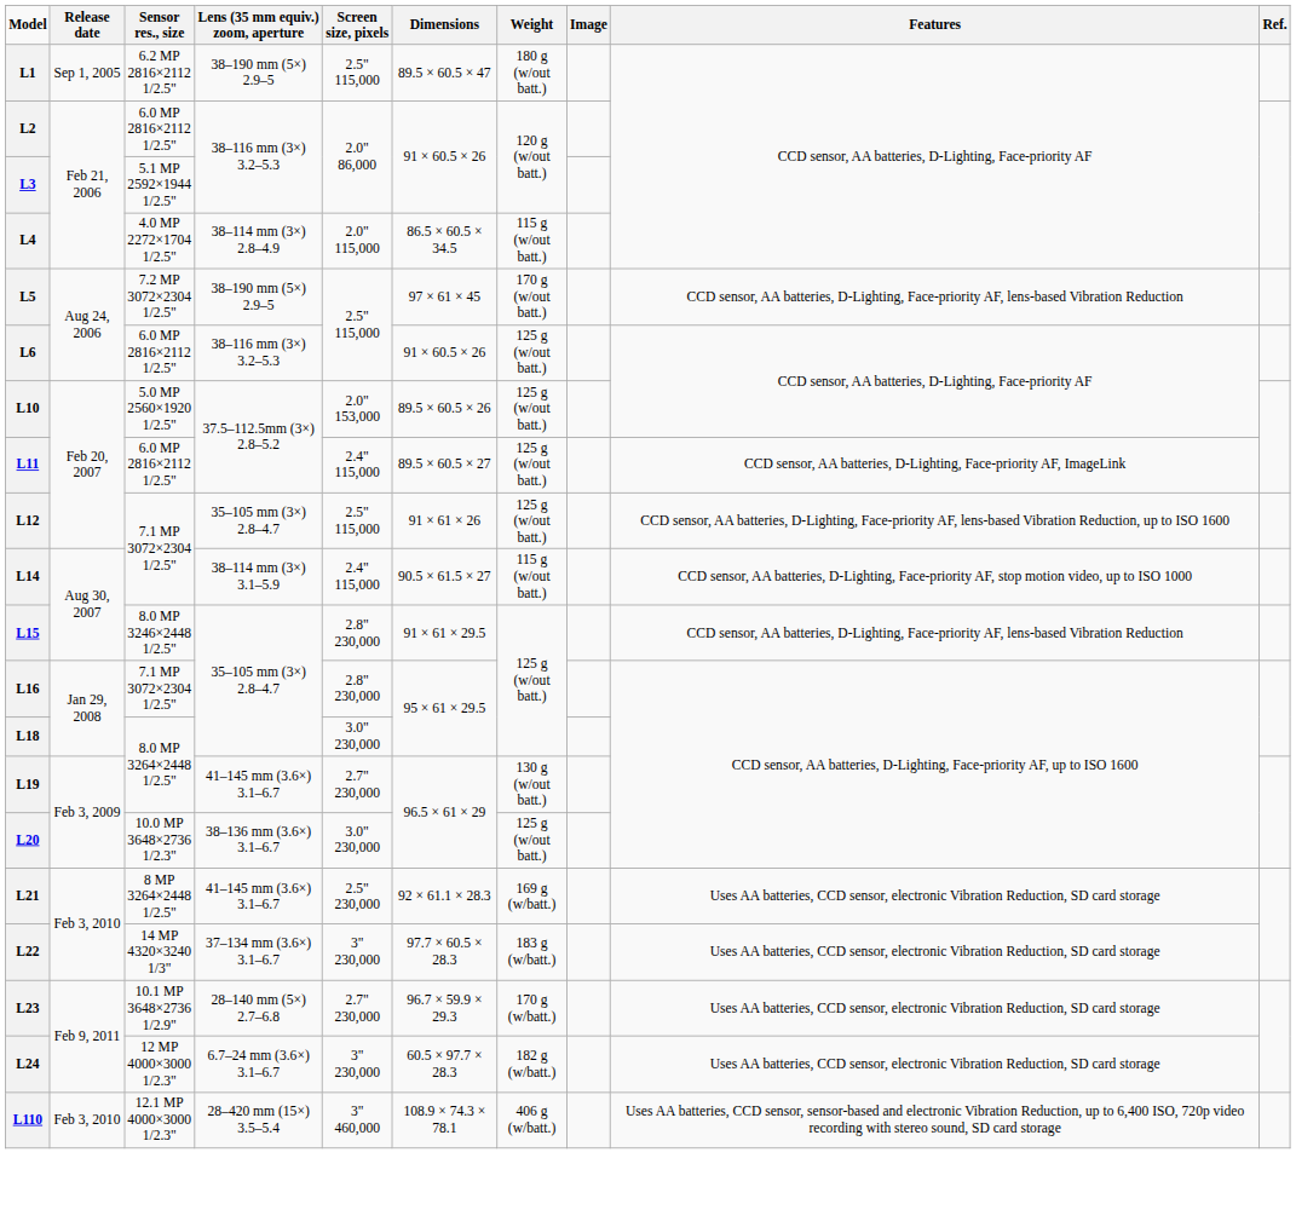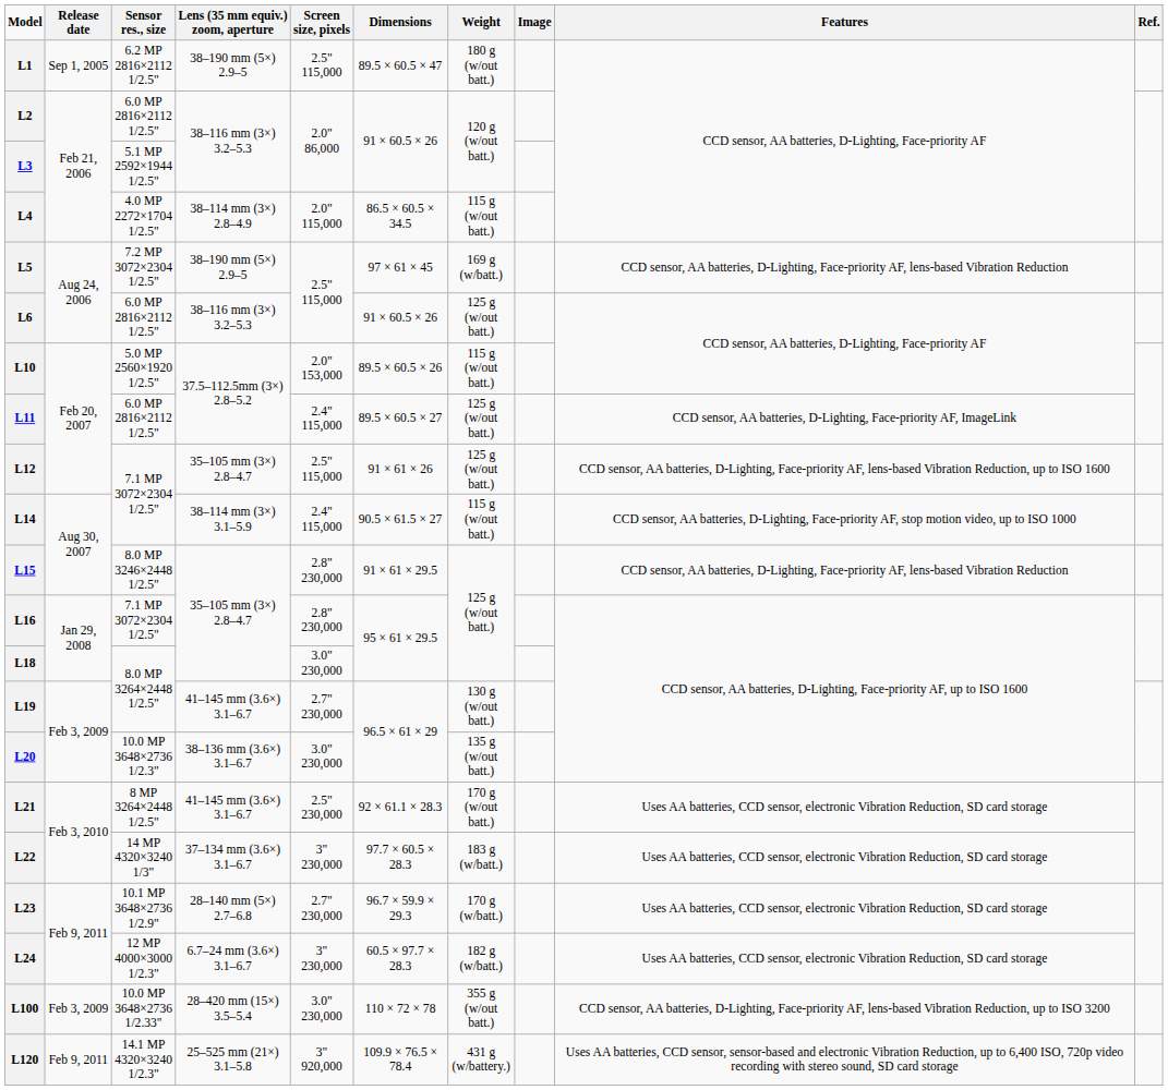 <table class="wikitable" style="font-size:85%; text-align: center">
 <tr>
 <td><strong>Model</strong></td>
 <th>Release date</th>
 <th>Sensor<br>res., size</th>
 <th>Lens (35 mm equiv.)<br>zoom, aperture</th>
 <th>Screen<br>size, pixels</th>
 <th>Dimensions<br></th>
 <th>Weight</th>
 <th>Image</th>
 <th>Features</th>
 <th>Ref.</th>
 </tr>
 <tr>
 <th>L1</th>
 <td>Sep 1, 2005</td>
 <td>6.2 MP<br>2816×2112<br>1/2.5"</td>
 <td>38–190 mm (5×)<br>2.9–5</td>
 <td>2.5"<br>115,000</td>
 <td>89.5 × 60.5 × 47</td>
 <td>180 g<br>(w/out batt.)</td>
 <td></td>
 <td rowspan="4">CCD sensor, AA batteries, D-Lighting, Face-priority AF</td>
 <td></td>
 </tr>
 <tr>
 <th>L2</th>
 <td rowspan="3">Feb 21, 2006</td>
 <td>6.0 MP<br>2816×2112<br>1/2.5"</td>
 <td rowspan="2">38–116 mm (3×)<br>3.2–5.3</td>
 <td rowspan="2">2.0"<br>86,000</td>
 <td rowspan="2">91 × 60.5 × 26</td>
 <td rowspan="2">120 g<br>(w/out batt.)</td>
 <td></td>
 <td rowspan="3"></td>
 </tr>
 <tr>
 <th><a href='#'>L3</a></th>
 <td>5.1 MP<br>2592×1944<br>1/2.5"</td>
 <td></td>
 </tr>
 <tr>
 <th>L4</th>
 <td>4.0 MP<br>2272×1704<br>1/2.5"</td>
 <td>38–114 mm (3×)<br>2.8–4.9</td>
 <td>2.0"<br>115,000</td>
 <td>86.5 × 60.5 × 34.5</td>
 <td>115 g<br>(w/out batt.)</td>
 <td></td>
 </tr>
 <tr>
 <th>L5</th>
 <td rowspan="2">Aug 24, 2006</td>
 <td>7.2 MP<br>3072×2304<br>1/2.5"</td>
 <td>38–190 mm (5×)<br>2.9–5</td>
 <td rowspan="2">2.5"<br>115,000</td>
 <td>97 × 61 × 45</td>
-<td>170 g<br>(w/out batt.)</td>
+<td>169 g<br>(w/batt.)</td>
 <td></td>
 <td>CCD sensor, AA batteries, D-Lighting, Face-priority AF, lens-based Vibration Reduction</td>
 <td></td>
 </tr>
 <tr>
 <th>L6</th>
 <td>6.0 MP<br>2816×2112<br>1/2.5"</td>
 <td>38–116 mm (3×)<br>3.2–5.3</td>
 <td>91 × 60.5 × 26</td>
 <td>125 g<br>(w/out batt.)</td>
 <td></td>
 <td rowspan="2">CCD sensor, AA batteries, D-Lighting, Face-priority AF</td>
 <td></td>
 </tr>
 <tr>
 <th>L10</th>
 <td rowspan="3">Feb 20, 2007</td>
 <td>5.0 MP<br>2560×1920<br>1/2.5"</td>
 <td rowspan="2">37.5–112.5mm (3×)<br>2.8–5.2</td>
 <td>2.0"<br>153,000</td>
 <td>89.5 × 60.5 × 26</td>
-<td>125 g<br>(w/out batt.)</td>
+<td>115 g<br>(w/out batt.)</td>
 <td></td>
 <td rowspan="2"></td>
 </tr>
 <tr>
 <th><a href='#'>L11</a></th>
 <td>6.0 MP<br>2816×2112<br>1/2.5"</td>
 <td>2.4"<br>115,000</td>
 <td>89.5 × 60.5 × 27</td>
 <td>125 g<br>(w/out batt.)</td>
 <td></td>
 <td>CCD sensor, AA batteries, D-Lighting, Face-priority AF, ImageLink</td>
 </tr>
 <tr>
 <th>L12</th>
 <td rowspan="2">7.1 MP<br>3072×2304<br>1/2.5"</td>
 <td>35–105 mm (3×)<br>2.8–4.7</td>
 <td>2.5"<br>115,000</td>
 <td>91 × 61 × 26</td>
 <td>125 g<br>(w/out batt.)</td>
 <td></td>
 <td>CCD sensor, AA batteries, D-Lighting, Face-priority AF, lens-based Vibration Reduction, up to ISO 1600</td>
 <td></td>
 </tr>
 <tr>
 <th>L14</th>
 <td rowspan="2">Aug 30, 2007</td>
 <td>38–114 mm (3×)<br>3.1–5.9</td>
 <td>2.4"<br>115,000</td>
 <td>90.5 × 61.5 × 27</td>
 <td>115 g<br>(w/out batt.)</td>
 <td></td>
 <td>CCD sensor, AA batteries, D-Lighting, Face-priority AF, stop motion video, up to ISO 1000</td>
 <td></td>
 </tr>
 <tr>
 <th><a href='#'>L15</a></th>
 <td>8.0 MP<br>3246×2448<br>1/2.5"</td>
 <td rowspan="3">35–105 mm (3×)<br>2.8–4.7</td>
 <td>2.8"<br>230,000</td>
 <td>91 × 61 × 29.5</td>
 <td rowspan="3">125 g<br>(w/out batt.)</td>
 <td></td>
 <td>CCD sensor, AA batteries, D-Lighting, Face-priority AF, lens-based Vibration Reduction</td>
 <td></td>
 </tr>
 <tr>
 <th>L16</th>
 <td rowspan="2">Jan 29, 2008</td>
 <td>7.1 MP<br>3072×2304<br>1/2.5"</td>
 <td>2.8"<br>230,000</td>
 <td rowspan="2">95 × 61 × 29.5</td>
 <td></td>
 <td rowspan="4">CCD sensor, AA batteries, D-Lighting, Face-priority AF, up to ISO 1600</td>
 <td rowspan="2"></td>
 </tr>
 <tr>
 <th>L18</th>
 <td rowspan="2">8.0 MP<br>3264×2448<br>1/2.5"</td>
 <td>3.0"<br>230,000</td>
 <td></td>
 </tr>
 <tr>
 <th>L19</th>
 <td rowspan="2">Feb 3, 2009</td>
 <td>41–145 mm (3.6×)<br>3.1–6.7</td>
 <td>2.7"<br>230,000</td>
 <td rowspan="2">96.5 × 61 × 29</td>
 <td>130 g<br>(w/out batt.)</td>
 <td></td>
 <td rowspan="2"></td>
 </tr>
 <tr>
 <th><a href='#'>L20</a></th>
 <td>10.0 MP<br>3648×2736<br>1/2.3"</td>
 <td>38–136 mm (3.6×)<br>3.1–6.7</td>
 <td>3.0"<br>230,000</td>
-<td>125 g<br>(w/out batt.)</td>
+<td>135 g<br>(w/out batt.)</td>
 <td></td>
 </tr>
 <tr>
 <th>L21</th>
 <td rowspan="2">Feb 3, 2010</td>
 <td>8 MP<br>3264×2448<br>1/2.5"</td>
 <td>41–145 mm (3.6×)<br>3.1–6.7</td>
 <td>2.5"<br>230,000</td>
 <td>92 × 61.1 × 28.3</td>
-<td>169 g<br>(w/batt.)</td>
+<td>170 g<br>(w/out batt.)</td>
 <td></td>
 <td>Uses AA batteries, CCD sensor, electronic Vibration Reduction, SD card storage</td>
 <td rowspan="2"></td>
 </tr>
 <tr>
 <th>L22</th>
 <td>14 MP<br>4320×3240<br>1/3"</td>
 <td>37–134 mm (3.6×)<br>3.1–6.7</td>
 <td>3"<br>230,000</td>
 <td>97.7 × 60.5 × 28.3</td>
 <td>183 g<br>(w/batt.)</td>
 <td></td>
 <td>Uses AA batteries, CCD sensor, electronic Vibration Reduction, SD card storage</td>
 </tr>
 <tr>
 <th>L23</th>
 <td rowspan="2">Feb 9, 2011</td>
 <td>10.1 MP<br>3648×2736<br>1/2.9"</td>
 <td>28–140 mm (5×)<br>2.7–6.8</td>
 <td>2.7"<br>230,000</td>
 <td>96.7 × 59.9 × 29.3</td>
 <td>170 g<br>(w/batt.)</td>
 <td></td>
 <td>Uses AA batteries, CCD sensor, electronic Vibration Reduction, SD card storage</td>
 <td rowspan="2"></td>
 </tr>
 <tr>
 <th>L24</th>
 <td>12 MP<br>4000×3000<br>1/2.3"</td>
 <td>6.7–24 mm (3.6×)<br>3.1–6.7</td>
 <td>3"<br>230,000</td>
 <td>60.5 × 97.7 × 28.3</td>
 <td>182 g<br>(w/batt.)</td>
 <td></td>
 <td>Uses AA batteries, CCD sensor, electronic Vibration Reduction, SD card storage</td>
 </tr>
 <tr>
-<th><a href='#'>L110</a></th>
-<td>Feb 3, 2010</td>
-<td>12.1 MP<br>4000×3000<br>1/2.3"</td>
+<th>L100</th>
+<td>Feb 3, 2009</td>
+<td>10.0 MP<br>3648×2736<br>1/2.33"</td>
 <td>28–420 mm (15×)<br>3.5–5.4</td>
-<td>3"<br>460,000</td>
-<td>108.9 × 74.3 × 78.1</td>
-<td>406 g<br>(w/batt.)</td>
+<td>3.0"<br>230,000</td>
+<td>110 × 72 × 78</td>
+<td>355 g<br>(w/out batt.)</td>
+<td></td>
+<td>CCD sensor, AA batteries, D-Lighting, Face-priority AF, lens-based Vibration Reduction, up to ISO 3200</td>
+<td></td>
+</tr>
+<tr>
+<th>L120</th>
+<td>Feb 9, 2011</td>
+<td>14.1 MP<br>4320×3240<br>1/2.3"</td>
+<td>25–525 mm (21×)<br>3.1–5.8</td>
+<td>3"<br>920,000</td>
+<td>109.9 × 76.5 × 78.4</td>
+<td>431 g<br>(w/battery.)</td>
 <td></td>
 <td>Uses AA batteries, CCD sensor, sensor-based and electronic Vibration Reduction, up to 6,400 ISO, 720p video recording with stereo sound, SD card storage</td>
 <td></td>
 </tr>
 </table>
